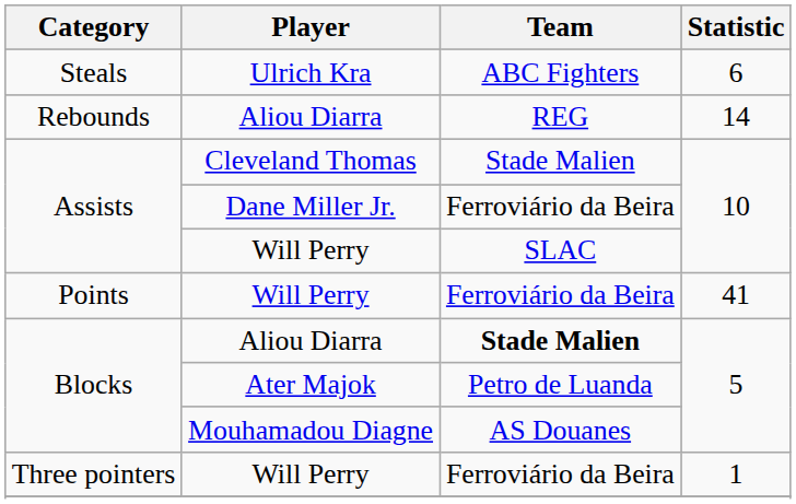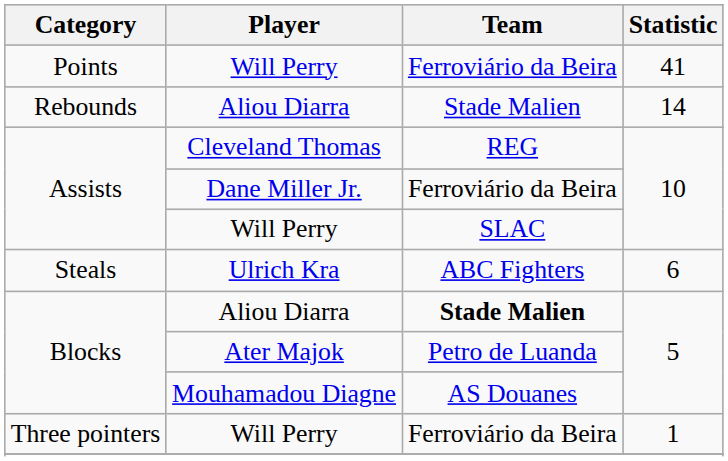 <table class="wikitable" style="text-align:center;">
 <tr>
 <th>Category</th>
 <th>Player</th>
 <th>Team</th>
 <th>Statistic</th>
 </tr>
 <tr>
-<td>Steals</td>
-<td><a href='#'>Ulrich Kra</a></td>
-<td><a href='#'>ABC Fighters</a></td>
-<td>6</td>
+<td>Points</td>
+<td><a href='#'>Will Perry</a></td>
+<td><a href='#'>Ferroviário da Beira</a></td>
+<td>41</td>
 </tr>
 <tr>
 <td>Rebounds</td>
 <td><a href='#'>Aliou Diarra</a></td>
-<td><a href='#'>REG</a></td>
+<td><a href='#'>Stade Malien</a></td>
 <td>14</td>
 </tr>
 <tr>
 <td rowspan="3">Assists</td>
 <td><a href='#'>Cleveland Thomas</a></td>
-<td><a href='#'>Stade Malien</a></td>
+<td><a href='#'>REG</a></td>
 <td rowspan="3">10</td>
 </tr>
 <tr>
 <td><a href='#'>Dane Miller Jr.</a></td>
 <td>Ferroviário da Beira</td>
 </tr>
 <tr>
 <td>Will Perry</td>
 <td><a href='#'>SLAC</a></td>
 </tr>
 <tr>
-<td>Points</td>
-<td><a href='#'>Will Perry</a></td>
-<td><a href='#'>Ferroviário da Beira</a></td>
-<td>41</td>
+<td>Steals</td>
+<td><a href='#'>Ulrich Kra</a></td>
+<td><a href='#'>ABC Fighters</a></td>
+<td>6</td>
 </tr>
 <tr>
 <td rowspan="3">Blocks</td>
 <td>Aliou Diarra</td>
 <td><strong>Stade Malien</strong></td>
 <td rowspan="3">5</td>
 </tr>
 <tr>
 <td><a href='#'>Ater Majok</a></td>
 <td><a href='#'>Petro de Luanda</a></td>
 </tr>
 <tr>
 <td><a href='#'>Mouhamadou Diagne</a></td>
 <td><a href='#'>AS Douanes</a></td>
 </tr>
 <tr>
 <td>Three pointers</td>
 <td>Will Perry</td>
 <td>Ferroviário da Beira</td>
 <td>1</td>
 </tr>
 <tr>
 </tr>
 <tr>
 </tr>
 </table>
